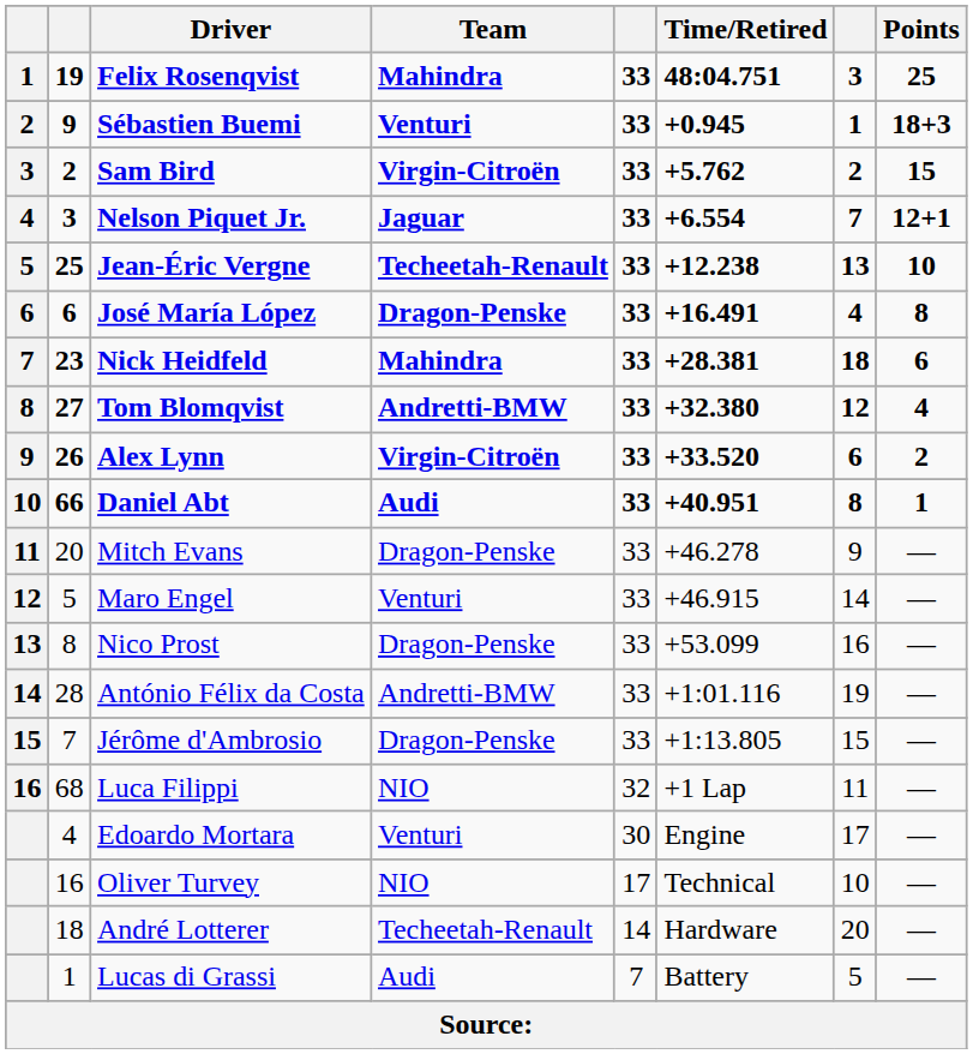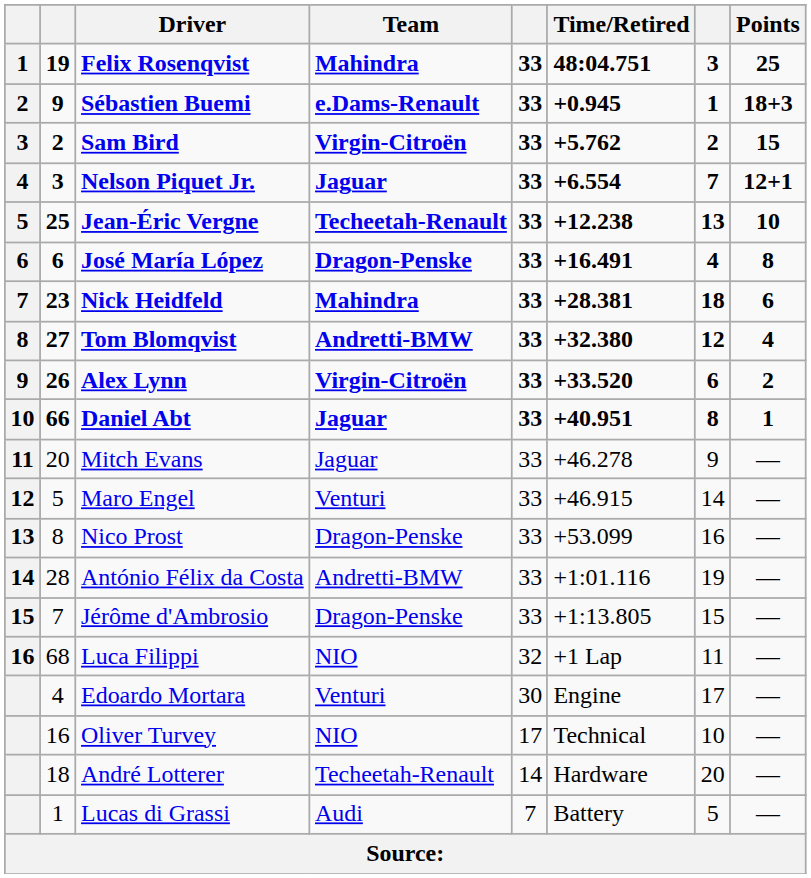 <table class="wikitable sortable" style="font-size: 85%">
 <tr>
 <th scope="col"></th>
 <th scope="col"></th>
 <th scope="col">Driver</th>
 <th scope="col">Team</th>
 <th scope="col"></th>
 <th scope="col" class="unsortable">Time/Retired</th>
 <th scope="col"></th>
 <th scope="col">Points</th>
 </tr>
 <tr style="font-weight:bold">
 <th scope="row">1</th>
 <td align="center">19</td>
 <td data-sort-value="ROS"> <a href='#'>Felix Rosenqvist</a></td>
 <td><a href='#'>Mahindra</a></td>
 <td align="center">33</td>
 <td>48:04.751</td>
 <td align="center">3</td>
 <td align="center">25</td>
 </tr>
 <tr style="font-weight:bold">
 <th scope="row">2</th>
 <td align="center">9</td>
 <td data-sort-value="BUE"> <a href='#'>Sébastien Buemi</a></td>
-<td><a href='#'>Venturi</a></td>
+<td><a href='#'>e.Dams-Renault</a></td>
 <td align="center">33</td>
 <td>+0.945</td>
 <td align="center">1</td>
 <td align="center">18+3</td>
 </tr>
 <tr style="font-weight:bold">
 <th scope="row">3</th>
 <td align="center">2</td>
 <td data-sort-value="BIR"> <a href='#'>Sam Bird</a></td>
 <td><a href='#'>Virgin-Citroën</a></td>
 <td align="center">33</td>
 <td>+5.762</td>
 <td align="center">2</td>
 <td align="center">15</td>
 </tr>
 <tr style="font-weight:bold">
 <th scope="row">4</th>
 <td align="center">3</td>
 <td data-sort-value="PIQ"> <a href='#'>Nelson Piquet Jr.</a></td>
 <td><a href='#'>Jaguar</a></td>
 <td align="center">33</td>
 <td>+6.554</td>
 <td align="center">7</td>
 <td align="center">12+1</td>
 </tr>
 <tr style="font-weight:bold">
 <th scope="row">5</th>
 <td align="center">25</td>
 <td data-sort-value="VER"> <a href='#'>Jean-Éric Vergne</a></td>
 <td><a href='#'>Techeetah-Renault</a></td>
 <td align="center">33</td>
 <td>+12.238</td>
 <td align="center">13</td>
 <td align="center">10</td>
 </tr>
 <tr style="font-weight:bold">
 <th scope="row">6</th>
 <td align="center">6</td>
 <td data-sort-value="LOP"> <a href='#'>José María López</a></td>
 <td><a href='#'>Dragon-Penske</a></td>
 <td align="center">33</td>
 <td>+16.491</td>
 <td align="center">4</td>
 <td align="center">8</td>
 </tr>
 <tr style="font-weight:bold">
 <th scope="row">7</th>
 <td align="center">23</td>
 <td data-sort-value="HEI"> <a href='#'>Nick Heidfeld</a></td>
 <td><a href='#'>Mahindra</a></td>
 <td align="center">33</td>
 <td>+28.381</td>
 <td align="center">18</td>
 <td align="center">6</td>
 </tr>
 <tr style="font-weight:bold">
 <th scope="row">8</th>
 <td align="center">27</td>
 <td data-sort-value="BLO"> <a href='#'>Tom Blomqvist</a></td>
 <td><a href='#'>Andretti-BMW</a></td>
 <td align="center">33</td>
 <td>+32.380</td>
 <td align="center">12</td>
 <td align="center">4</td>
 </tr>
 <tr style="font-weight:bold">
 <th scope="row">9</th>
 <td align="center">26</td>
 <td data-sort-value="LYN"> <a href='#'>Alex Lynn</a></td>
 <td><a href='#'>Virgin-Citroën</a></td>
 <td align="center">33</td>
 <td>+33.520</td>
 <td align="center">6</td>
 <td align="center">2</td>
 </tr>
 <tr style="font-weight:bold">
 <th scope="row">10</th>
 <td align="center">66</td>
 <td data-sort-value="ABT"> <a href='#'>Daniel Abt</a></td>
-<td><a href='#'>Audi</a></td>
+<td><a href='#'>Jaguar</a></td>
 <td align="center">33</td>
 <td>+40.951</td>
 <td align="center">8</td>
 <td align="center">1</td>
 </tr>
 <tr>
 <th scope="row"><strong>11</strong></th>
 <td align="center">20</td>
 <td data-sort-value="EVA"> <a href='#'>Mitch Evans</a></td>
-<td><a href='#'>Dragon-Penske</a></td>
+<td><a href='#'>Jaguar</a></td>
 <td align="center">33</td>
 <td>+46.278</td>
 <td align="center">9</td>
 <td align="center">—</td>
 </tr>
 <tr>
 <th scope="row"><strong>12</strong></th>
 <td align="center">5</td>
 <td data-sort-value="ENG"> <a href='#'>Maro Engel</a></td>
 <td><a href='#'>Venturi</a></td>
 <td align="center">33</td>
 <td>+46.915</td>
 <td align="center">14</td>
 <td align="center">—</td>
 </tr>
 <tr>
 <th scope="row"><strong>13</strong></th>
 <td align="center">8</td>
 <td data-sort-value="PRO"> <a href='#'>Nico Prost</a></td>
 <td><a href='#'>Dragon-Penske</a></td>
 <td align="center">33</td>
 <td>+53.099</td>
 <td align="center">16</td>
 <td align="center">—</td>
 </tr>
 <tr>
 <th scope="row"><strong>14</strong></th>
 <td align="center">28</td>
 <td data-sort-value="FDC"> <a href='#'>António Félix da Costa</a></td>
 <td><a href='#'>Andretti-BMW</a></td>
 <td align="center">33</td>
 <td>+1:01.116</td>
 <td align="center">19</td>
 <td align="center">—</td>
 </tr>
 <tr>
 <th scope="row"><strong>15</strong></th>
 <td align="center">7</td>
 <td data-sort-value="DAM"> <a href='#'>Jérôme d'Ambrosio</a></td>
 <td><a href='#'>Dragon-Penske</a></td>
 <td align="center">33</td>
 <td>+1:13.805</td>
 <td align="center">15</td>
 <td align="center">—</td>
 </tr>
 <tr>
 <th scope="row"><strong>16</strong></th>
 <td align="center">68</td>
 <td data-sort-value="FIL"> <a href='#'>Luca Filippi</a></td>
 <td><a href='#'>NIO</a></td>
 <td align="center">32</td>
 <td>+1 Lap</td>
 <td align="center">11</td>
 <td align="center">—</td>
 </tr>
 <tr>
 <th scope="row" data-sort-value="17"><strong></strong></th>
 <td align="center">4</td>
 <td data-sort-value="MOR"> <a href='#'>Edoardo Mortara</a></td>
 <td><a href='#'>Venturi</a></td>
 <td align="center">30</td>
 <td>Engine</td>
 <td align="center">17</td>
 <td align="center">—</td>
 </tr>
 <tr>
 <th scope="row" data-sort-value="18"><strong></strong></th>
 <td align="center">16</td>
 <td data-sort-value="TUR"> <a href='#'>Oliver Turvey</a></td>
 <td><a href='#'>NIO</a></td>
 <td align="center">17</td>
 <td>Technical</td>
 <td align="center">10</td>
 <td align="center">—</td>
 </tr>
 <tr>
 <th scope="row" data-sort-value="19"><strong></strong></th>
 <td align="center">18</td>
 <td data-sort-value="LOT"> <a href='#'>André Lotterer</a></td>
 <td><a href='#'>Techeetah-Renault</a></td>
 <td align="center">14</td>
 <td>Hardware</td>
 <td align="center">20</td>
 <td align="center">—</td>
 </tr>
 <tr>
 <th scope="row" data-sort-value="20"><strong></strong></th>
 <td align="center">1</td>
 <td data-sort-value="DIG"> <a href='#'>Lucas di Grassi</a></td>
 <td><a href='#'>Audi</a></td>
 <td align="center">7</td>
 <td>Battery</td>
 <td align="center">5</td>
 <td align="center">—</td>
 </tr>
 <tr>
 <th colspan="8">Source:</th>
 </tr>
 <tr>
 </tr>
 </table>
